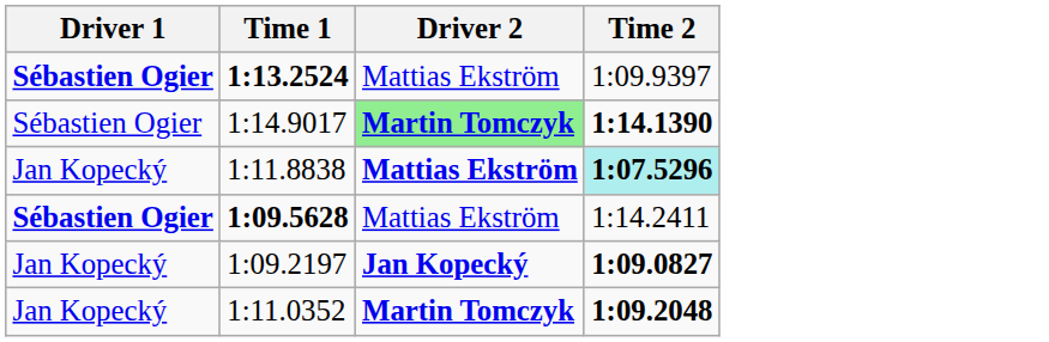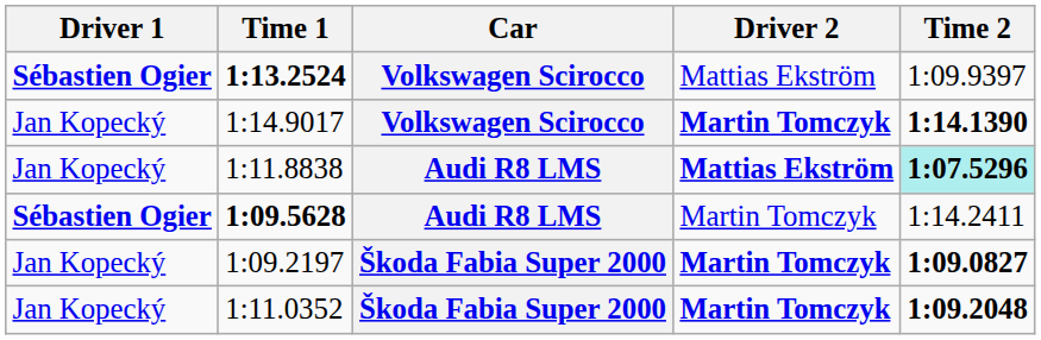 <table class="wikitable">
 <tr>
 <th>Driver 1</th>
 <th>Time 1</th>
+<th>Car</th>
 <th>Driver 2</th>
 <th>Time 2</th>
 </tr>
 <tr>
 <td> <strong><a href='#'>Sébastien Ogier</a></strong></td>
 <td><strong>1:13.2524</strong></td>
+<th><a href='#'>Volkswagen Scirocco</a></th>
 <td> <a href='#'>Mattias Ekström</a></td>
 <td>1:09.9397</td>
 </tr>
 <tr>
-<td> <a href='#'>Sébastien Ogier</a></td>
+<td> <a href='#'>Jan Kopecký</a></td>
 <td>1:14.9017</td>
-<td style="background: lightgreen;"> <strong><a href='#'>Martin Tomczyk</a></strong></td>
+<th><a href='#'>Volkswagen Scirocco</a></th>
+<td> <strong><a href='#'>Martin Tomczyk</a></strong></td>
 <td><strong>1:14.1390</strong></td>
 </tr>
 <tr>
 <td> <a href='#'>Jan Kopecký</a></td>
 <td>1:11.8838</td>
+<th><a href='#'>Audi R8 LMS</a></th>
 <td> <strong><a href='#'>Mattias Ekström</a></strong></td>
 <td style="background: paleturquoise;"><strong>1:07.5296</strong></td>
 </tr>
 <tr>
 <td> <strong><a href='#'>Sébastien Ogier</a></strong></td>
 <td><strong>1:09.5628</strong></td>
-<td> <a href='#'>Mattias Ekström</a></td>
+<th><a href='#'>Audi R8 LMS</a></th>
+<td> <a href='#'>Martin Tomczyk</a></td>
 <td>1:14.2411</td>
 </tr>
 <tr>
 <td> <a href='#'>Jan Kopecký</a></td>
 <td>1:09.2197</td>
-<td> <strong><a href='#'>Jan Kopecký</a></strong></td>
+<th><a href='#'>Škoda Fabia Super 2000</a></th>
+<td> <strong><a href='#'>Martin Tomczyk</a></strong></td>
 <td><strong>1:09.0827</strong></td>
 </tr>
 <tr>
 <td> <a href='#'>Jan Kopecký</a></td>
 <td>1:11.0352</td>
+<th><a href='#'>Škoda Fabia Super 2000</a></th>
 <td> <strong><a href='#'>Martin Tomczyk</a></strong></td>
 <td><strong>1:09.2048</strong></td>
 </tr>
 </table>
